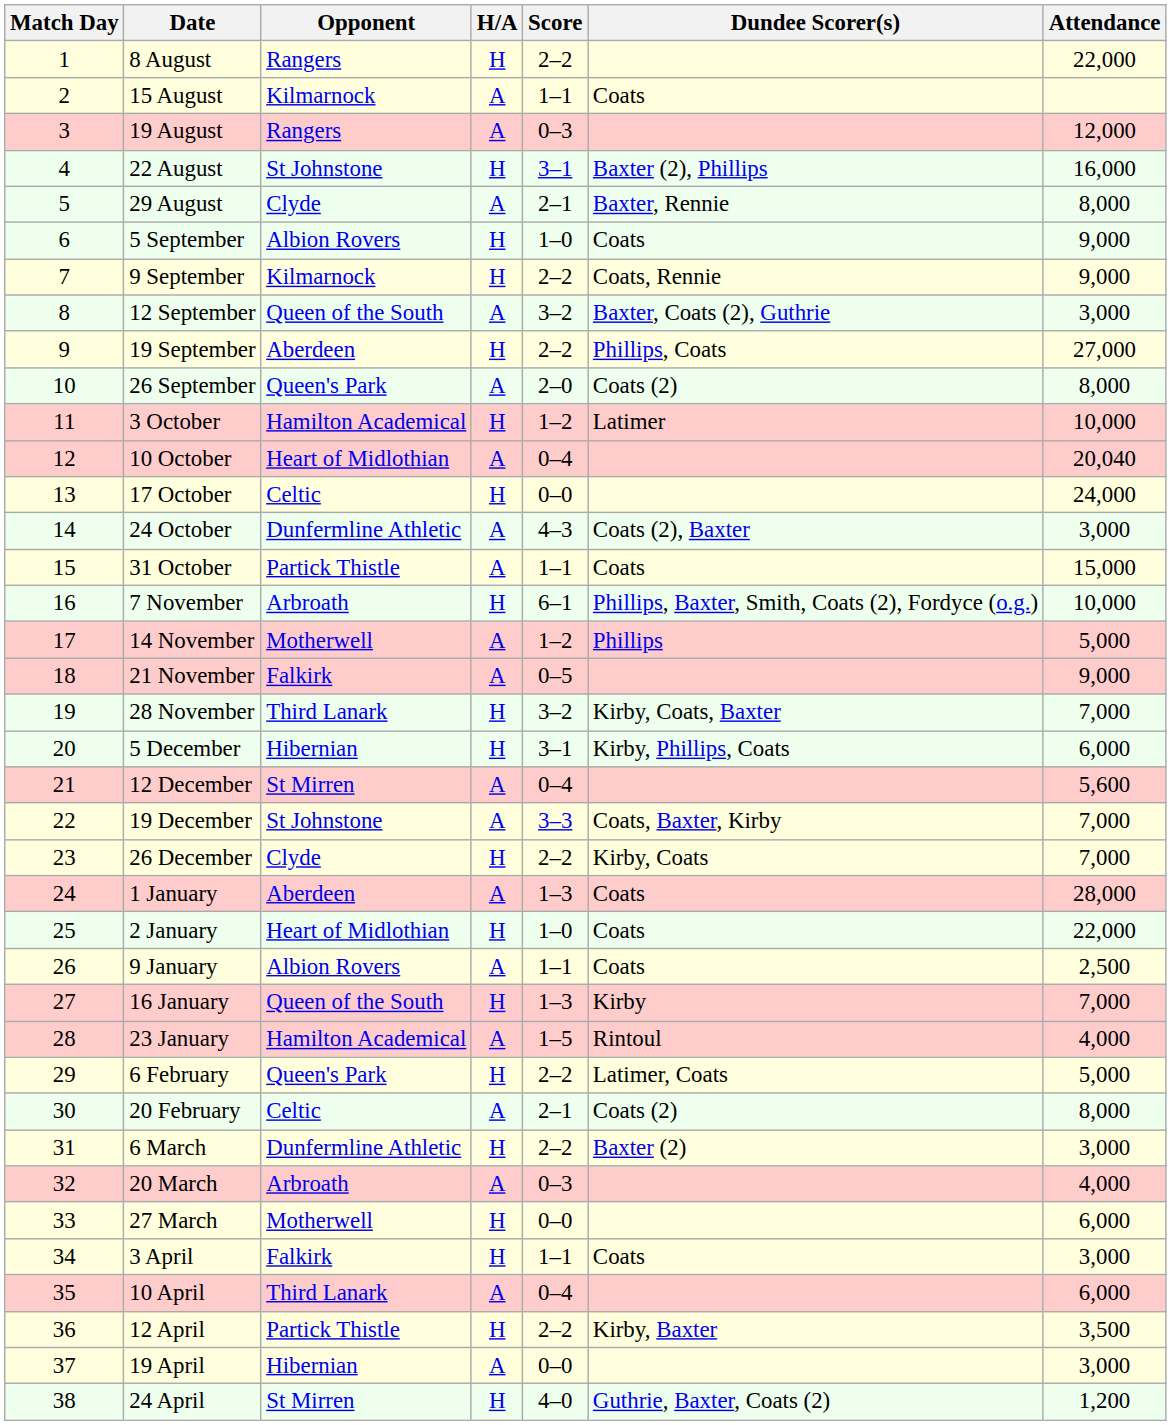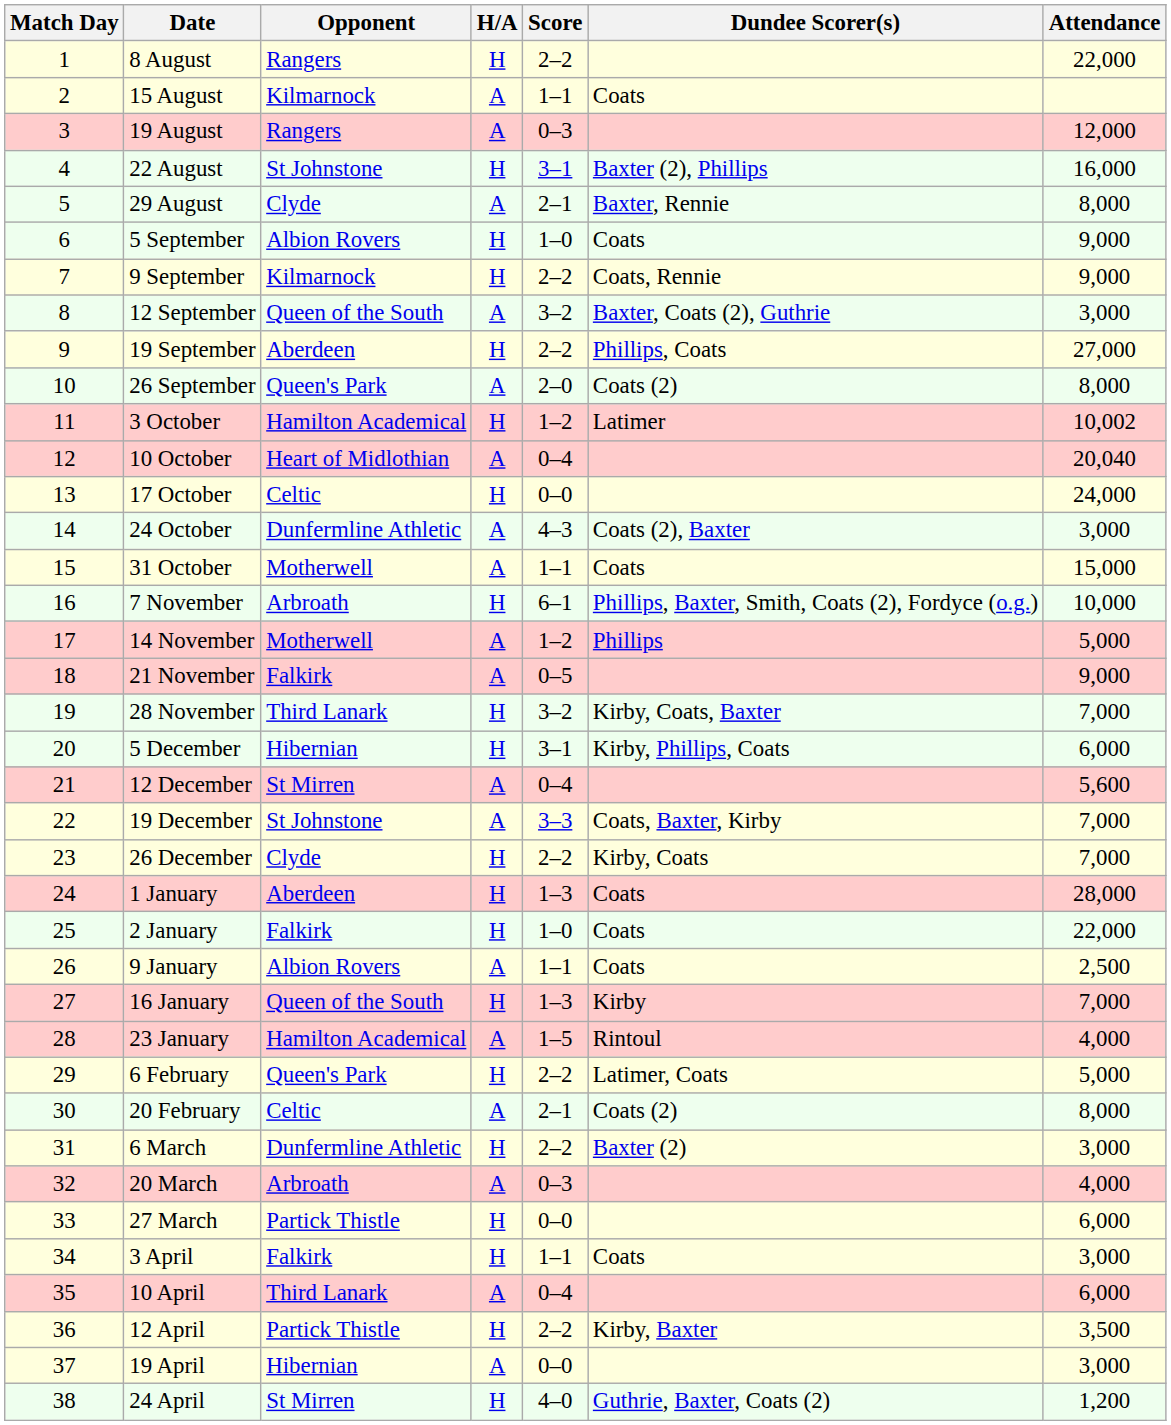 <table class="wikitable" style="text-align:center">
 <tr>
 <th>Match Day</th>
 <th>Date</th>
 <th>Opponent</th>
 <th>H/A</th>
 <th>Score</th>
 <th>Dundee Scorer(s)</th>
 <th>Attendance</th>
 </tr>
 <tr bgcolor="#FFFFDD">
 <td>1</td>
 <td align="left">8 August</td>
 <td align="left"><a href='#'>Rangers</a></td>
 <td><a href='#'>H</a></td>
 <td>2–2</td>
 <td align="left"></td>
 <td>22,000</td>
 </tr>
 <tr bgcolor="#FFFFDD">
 <td>2</td>
 <td align="left">15 August</td>
 <td align="left"><a href='#'>Kilmarnock</a></td>
 <td><a href='#'>A</a></td>
 <td>1–1</td>
 <td align="left">Coats</td>
 <td></td>
 </tr>
 <tr bgcolor="#FFCCCC">
 <td>3</td>
 <td align="left">19 August</td>
 <td align="left"><a href='#'>Rangers</a></td>
 <td><a href='#'>A</a></td>
 <td>0–3</td>
 <td align="left"></td>
 <td>12,000</td>
 </tr>
 <tr bgcolor="#EEFFEE">
 <td>4</td>
 <td align="left">22 August</td>
 <td align="left"><a href='#'>St Johnstone</a></td>
 <td><a href='#'>H</a></td>
 <td><a href='#'>3–1</a></td>
 <td align="left"><a href='#'>Baxter</a> (2), <a href='#'>Phillips</a></td>
 <td>16,000</td>
 </tr>
 <tr bgcolor="#EEFFEE">
 <td>5</td>
 <td align="left">29 August</td>
 <td align="left"><a href='#'>Clyde</a></td>
 <td><a href='#'>A</a></td>
 <td>2–1</td>
 <td align="left"><a href='#'>Baxter</a>, Rennie</td>
 <td>8,000</td>
 </tr>
 <tr bgcolor="#EEFFEE">
 <td>6</td>
 <td align="left">5 September</td>
 <td align="left"><a href='#'>Albion Rovers</a></td>
 <td><a href='#'>H</a></td>
 <td>1–0</td>
 <td align="left">Coats</td>
 <td>9,000</td>
 </tr>
 <tr bgcolor="#FFFFDD">
 <td>7</td>
 <td align="left">9 September</td>
 <td align="left"><a href='#'>Kilmarnock</a></td>
 <td><a href='#'>H</a></td>
 <td>2–2</td>
 <td align="left">Coats, Rennie</td>
 <td>9,000</td>
 </tr>
 <tr bgcolor="#EEFFEE">
 <td>8</td>
 <td align="left">12 September</td>
 <td align="left"><a href='#'>Queen of the South</a></td>
 <td><a href='#'>A</a></td>
 <td>3–2</td>
 <td align="left"><a href='#'>Baxter</a>, Coats (2), <a href='#'>Guthrie</a></td>
 <td>3,000</td>
 </tr>
 <tr bgcolor="#FFFFDD">
 <td>9</td>
 <td align="left">19 September</td>
 <td align="left"><a href='#'>Aberdeen</a></td>
 <td><a href='#'>H</a></td>
 <td>2–2</td>
 <td align="left"><a href='#'>Phillips</a>, Coats</td>
 <td>27,000</td>
 </tr>
 <tr bgcolor="#EEFFEE">
 <td>10</td>
 <td align="left">26 September</td>
 <td align="left"><a href='#'>Queen's Park</a></td>
 <td><a href='#'>A</a></td>
 <td>2–0</td>
 <td align="left">Coats (2)</td>
 <td>8,000</td>
 </tr>
 <tr bgcolor="#FFCCCC">
 <td>11</td>
 <td align="left">3 October</td>
 <td align="left"><a href='#'>Hamilton Academical</a></td>
 <td><a href='#'>H</a></td>
 <td>1–2</td>
 <td align="left">Latimer</td>
-<td>10,000</td>
+<td>10,002</td>
 </tr>
 <tr bgcolor="#FFCCCC">
 <td>12</td>
 <td align="left">10 October</td>
 <td align="left"><a href='#'>Heart of Midlothian</a></td>
 <td><a href='#'>A</a></td>
 <td>0–4</td>
 <td align="left"></td>
 <td>20,040</td>
 </tr>
 <tr bgcolor="#FFFFDD">
 <td>13</td>
 <td align="left">17 October</td>
 <td align="left"><a href='#'>Celtic</a></td>
 <td><a href='#'>H</a></td>
 <td>0–0</td>
 <td align="left"></td>
 <td>24,000</td>
 </tr>
 <tr bgcolor="#EEFFEE">
 <td>14</td>
 <td align="left">24 October</td>
 <td align="left"><a href='#'>Dunfermline Athletic</a></td>
 <td><a href='#'>A</a></td>
 <td>4–3</td>
 <td align="left">Coats (2), <a href='#'>Baxter</a></td>
 <td>3,000</td>
 </tr>
 <tr bgcolor="#FFFFDD">
 <td>15</td>
 <td align="left">31 October</td>
-<td align="left"><a href='#'>Partick Thistle</a></td>
+<td align="left"><a href='#'>Motherwell</a></td>
 <td><a href='#'>A</a></td>
 <td>1–1</td>
 <td align="left">Coats</td>
 <td>15,000</td>
 </tr>
 <tr bgcolor="#EEFFEE">
 <td>16</td>
 <td align="left">7 November</td>
 <td align="left"><a href='#'>Arbroath</a></td>
 <td><a href='#'>H</a></td>
 <td>6–1</td>
 <td align="left"><a href='#'>Phillips</a>, <a href='#'>Baxter</a>, Smith, Coats (2), Fordyce (<a href='#'>o.g.</a>)</td>
 <td>10,000</td>
 </tr>
 <tr bgcolor="#FFCCCC">
 <td>17</td>
 <td align="left">14 November</td>
 <td align="left"><a href='#'>Motherwell</a></td>
 <td><a href='#'>A</a></td>
 <td>1–2</td>
 <td align="left"><a href='#'>Phillips</a></td>
 <td>5,000</td>
 </tr>
 <tr bgcolor="#FFCCCC">
 <td>18</td>
 <td align="left">21 November</td>
 <td align="left"><a href='#'>Falkirk</a></td>
 <td><a href='#'>A</a></td>
 <td>0–5</td>
 <td align="left"></td>
 <td>9,000</td>
 </tr>
 <tr bgcolor="#EEFFEE">
 <td>19</td>
 <td align="left">28 November</td>
 <td align="left"><a href='#'>Third Lanark</a></td>
 <td><a href='#'>H</a></td>
 <td>3–2</td>
 <td align="left">Kirby, Coats, <a href='#'>Baxter</a></td>
 <td>7,000</td>
 </tr>
 <tr bgcolor="#EEFFEE">
 <td>20</td>
 <td align="left">5 December</td>
 <td align="left"><a href='#'>Hibernian</a></td>
 <td><a href='#'>H</a></td>
 <td>3–1</td>
 <td align="left">Kirby, <a href='#'>Phillips</a>, Coats</td>
 <td>6,000</td>
 </tr>
 <tr bgcolor="#FFCCCC">
 <td>21</td>
 <td align="left">12 December</td>
 <td align="left"><a href='#'>St Mirren</a></td>
 <td><a href='#'>A</a></td>
 <td>0–4</td>
 <td align="left"></td>
 <td>5,600</td>
 </tr>
 <tr bgcolor="#FFFFDD">
 <td>22</td>
 <td align="left">19 December</td>
 <td align="left"><a href='#'>St Johnstone</a></td>
 <td><a href='#'>A</a></td>
 <td><a href='#'>3–3</a></td>
 <td align="left">Coats, <a href='#'>Baxter</a>, Kirby</td>
 <td>7,000</td>
 </tr>
 <tr bgcolor="#FFFFDD">
 <td>23</td>
 <td align="left">26 December</td>
 <td align="left"><a href='#'>Clyde</a></td>
 <td><a href='#'>H</a></td>
 <td>2–2</td>
 <td align="left">Kirby, Coats</td>
 <td>7,000</td>
 </tr>
 <tr bgcolor="#FFCCCC">
 <td>24</td>
 <td align="left">1 January</td>
 <td align="left"><a href='#'>Aberdeen</a></td>
-<td><a href='#'>A</a></td>
+<td><a href='#'>H</a></td>
 <td>1–3</td>
 <td align="left">Coats</td>
 <td>28,000</td>
 </tr>
 <tr bgcolor="#EEFFEE">
 <td>25</td>
 <td align="left">2 January</td>
-<td align="left"><a href='#'>Heart of Midlothian</a></td>
+<td align="left"><a href='#'>Falkirk</a></td>
 <td><a href='#'>H</a></td>
 <td>1–0</td>
 <td align="left">Coats</td>
 <td>22,000</td>
 </tr>
 <tr bgcolor="#FFFFDD">
 <td>26</td>
 <td align="left">9 January</td>
 <td align="left"><a href='#'>Albion Rovers</a></td>
 <td><a href='#'>A</a></td>
 <td>1–1</td>
 <td align="left">Coats</td>
 <td>2,500</td>
 </tr>
 <tr bgcolor="#FFCCCC">
 <td>27</td>
 <td align="left">16 January</td>
 <td align="left"><a href='#'>Queen of the South</a></td>
 <td><a href='#'>H</a></td>
 <td>1–3</td>
 <td align="left">Kirby</td>
 <td>7,000</td>
 </tr>
 <tr bgcolor="#FFCCCC">
 <td>28</td>
 <td align="left">23 January</td>
 <td align="left"><a href='#'>Hamilton Academical</a></td>
 <td><a href='#'>A</a></td>
 <td>1–5</td>
 <td align="left">Rintoul</td>
 <td>4,000</td>
 </tr>
 <tr bgcolor="#FFFFDD">
 <td>29</td>
 <td align="left">6 February</td>
 <td align="left"><a href='#'>Queen's Park</a></td>
 <td><a href='#'>H</a></td>
 <td>2–2</td>
 <td align="left">Latimer, Coats</td>
 <td>5,000</td>
 </tr>
 <tr bgcolor="#EEFFEE">
 <td>30</td>
 <td align="left">20 February</td>
 <td align="left"><a href='#'>Celtic</a></td>
 <td><a href='#'>A</a></td>
 <td>2–1</td>
 <td align="left">Coats (2)</td>
 <td>8,000</td>
 </tr>
 <tr bgcolor="#FFFFDD">
 <td>31</td>
 <td align="left">6 March</td>
 <td align="left"><a href='#'>Dunfermline Athletic</a></td>
 <td><a href='#'>H</a></td>
 <td>2–2</td>
 <td align="left"><a href='#'>Baxter</a> (2)</td>
 <td>3,000</td>
 </tr>
 <tr bgcolor="#FFCCCC">
 <td>32</td>
 <td align="left">20 March</td>
 <td align="left"><a href='#'>Arbroath</a></td>
 <td><a href='#'>A</a></td>
 <td>0–3</td>
 <td align="left"></td>
 <td>4,000</td>
 </tr>
 <tr bgcolor="#FFFFDD">
 <td>33</td>
 <td align="left">27 March</td>
-<td align="left"><a href='#'>Motherwell</a></td>
+<td align="left"><a href='#'>Partick Thistle</a></td>
 <td><a href='#'>H</a></td>
 <td>0–0</td>
 <td align="left"></td>
 <td>6,000</td>
 </tr>
 <tr bgcolor="#FFFFDD">
 <td>34</td>
 <td align="left">3 April</td>
 <td align="left"><a href='#'>Falkirk</a></td>
 <td><a href='#'>H</a></td>
 <td>1–1</td>
 <td align="left">Coats</td>
 <td>3,000</td>
 </tr>
 <tr bgcolor="#FFCCCC">
 <td>35</td>
 <td align="left">10 April</td>
 <td align="left"><a href='#'>Third Lanark</a></td>
 <td><a href='#'>A</a></td>
 <td>0–4</td>
 <td align="left"></td>
 <td>6,000</td>
 </tr>
 <tr bgcolor="#FFFFDD">
 <td>36</td>
 <td align="left">12 April</td>
 <td align="left"><a href='#'>Partick Thistle</a></td>
 <td><a href='#'>H</a></td>
 <td>2–2</td>
 <td align="left">Kirby, <a href='#'>Baxter</a></td>
 <td>3,500</td>
 </tr>
 <tr bgcolor="#FFFFDD">
 <td>37</td>
 <td align="left">19 April</td>
 <td align="left"><a href='#'>Hibernian</a></td>
 <td><a href='#'>A</a></td>
 <td>0–0</td>
 <td align="left"></td>
 <td>3,000</td>
 </tr>
 <tr bgcolor="#EEFFEE">
 <td>38</td>
 <td align="left">24 April</td>
 <td align="left"><a href='#'>St Mirren</a></td>
 <td><a href='#'>H</a></td>
 <td>4–0</td>
 <td align="left"><a href='#'>Guthrie</a>, <a href='#'>Baxter</a>, Coats (2)</td>
 <td>1,200</td>
 </tr>
 </table>
